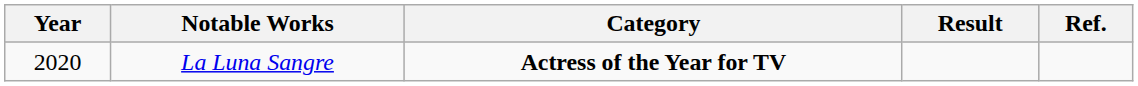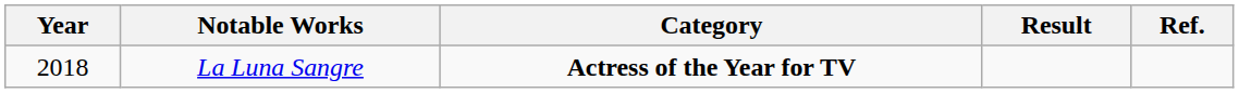 <table class="wikitable sortable"  style="text-align:center; width:60%;">
 <tr>
 <th>Year</th>
 <th>Notable Works</th>
 <th>Category</th>
 <th>Result</th>
 <th>Ref.</th>
 </tr>
 <tr>
-<td>2020</td>
+<td>2018</td>
 <td><em><a href='#'>La Luna Sangre</a></em></td>
 <td><strong>Actress of the Year for TV</strong></td>
 <td></td>
 <td></td>
 </tr>
 </table>
